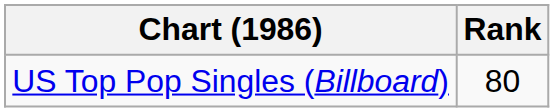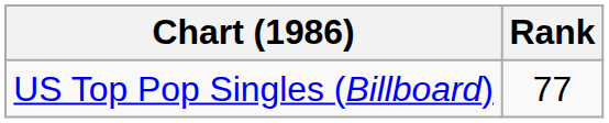 <table class="wikitable sortable">
 <tr>
 <th>Chart (1986)</th>
 <th>Rank</th>
 </tr>
 <tr>
 <td><a href='#'>US Top Pop Singles (<em>Billboard</em>)</a></td>
-<td style="text-align:center;">80</td>
+<td style="text-align:center;">77</td>
 </tr>
 </table>
